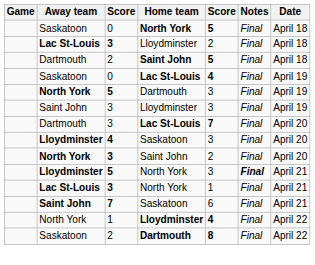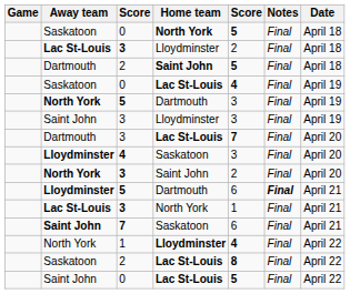 <table class="wikitable">
 <tr>
 <th>Game</th>
 <th>Away team</th>
 <th>Score</th>
 <th>Home team</th>
 <th>Score</th>
 <th>Notes</th>
 <th>Date</th>
 </tr>
 <tr>
 <td></td>
 <td>Saskatoon</td>
 <td>0</td>
 <td><strong>North York</strong></td>
 <td><strong>5</strong></td>
 <td><em>Final</em></td>
 <td>April 18</td>
 </tr>
 <tr>
 <td></td>
 <td><strong>Lac St-Louis</strong></td>
 <td><strong>3</strong></td>
 <td>Lloydminster</td>
 <td>2</td>
 <td><em>Final</em></td>
 <td>April 18</td>
 </tr>
 <tr>
 <td></td>
 <td>Dartmouth</td>
 <td>2</td>
 <td><strong>Saint John</strong></td>
 <td><strong>5</strong></td>
 <td><em>Final</em></td>
 <td>April 18</td>
 </tr>
 <tr>
 <td></td>
 <td>Saskatoon</td>
 <td>0</td>
 <td><strong>Lac St-Louis</strong></td>
 <td><strong>4</strong></td>
 <td><em>Final</em></td>
 <td>April 19</td>
 </tr>
 <tr>
 <td></td>
 <td><strong>North York</strong></td>
 <td><strong>5</strong></td>
 <td>Dartmouth</td>
 <td>3</td>
 <td><em>Final</em></td>
 <td>April 19</td>
 </tr>
 <tr>
 <td></td>
 <td>Saint John</td>
 <td>3</td>
 <td>Lloydminster</td>
 <td>3</td>
 <td><em>Final</em></td>
 <td>April 19</td>
 </tr>
 <tr>
 <td></td>
 <td>Dartmouth</td>
 <td>3</td>
 <td><strong>Lac St-Louis</strong></td>
 <td><strong>7</strong></td>
 <td><em>Final</em></td>
 <td>April 20</td>
 </tr>
 <tr>
 <td></td>
 <td><strong>Lloydminster</strong></td>
 <td><strong>4</strong></td>
 <td>Saskatoon</td>
 <td>3</td>
 <td><em>Final</em></td>
 <td>April 20</td>
 </tr>
 <tr>
 <td></td>
 <td><strong>North York</strong></td>
 <td><strong>3</strong></td>
 <td>Saint John</td>
 <td>2</td>
 <td><em>Final</em></td>
 <td>April 20</td>
 </tr>
 <tr>
 <td></td>
 <td><strong>Lloydminster</strong></td>
 <td><strong>5</strong></td>
-<td>North York</td>
-<td>3</td>
+<td>Dartmouth</td>
+<td>6</td>
 <td><strong><em>Final</em></strong></td>
 <td>April 21</td>
 </tr>
 <tr>
 <td></td>
 <td><strong>Lac St-Louis</strong></td>
 <td><strong>3</strong></td>
 <td>North York</td>
 <td>1</td>
 <td><em>Final</em></td>
 <td>April 21</td>
 </tr>
 <tr>
 <td></td>
 <td><strong>Saint John</strong></td>
 <td><strong>7</strong></td>
 <td>Saskatoon</td>
 <td>6</td>
 <td><em>Final</em></td>
 <td>April 21</td>
 </tr>
 <tr>
 <td></td>
 <td>North York</td>
 <td>1</td>
 <td><strong>Lloydminster</strong></td>
 <td><strong>4</strong></td>
 <td><em>Final</em></td>
 <td>April 22</td>
 </tr>
 <tr>
 <td></td>
 <td>Saskatoon</td>
 <td>2</td>
-<td><strong>Dartmouth</strong></td>
+<td><strong>Lac St-Louis</strong></td>
 <td><strong>8</strong></td>
 <td><em>Final</em></td>
 <td>April 22</td>
 </tr>
+<tr>
+<td></td>
+<td>Saint John</td>
+<td>0</td>
+<td><strong>Lac St-Louis</strong></td>
+<td><strong>5</strong></td>
+<td><em>Final</em></td>
+<td>April 22</td>
+</tr>
 </table>
